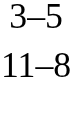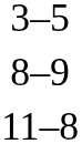 <table style="text-align:center">
 <tr>
 <th width=200></th>
 <th width=100></th>
 <th width=200></th>
 </tr>
 <tr>
 <td align=right></td>
 <td>3–5</td>
 <td align=left><strong></strong></td>
 </tr>
 <tr>
+<td align=right></td>
+<td>8–9</td>
+<td align=left><strong></strong></td>
+</tr>
+<tr>
 <td align=right><strong></strong></td>
 <td>11–8</td>
 <td align=left></td>
 </tr>
 </table>
